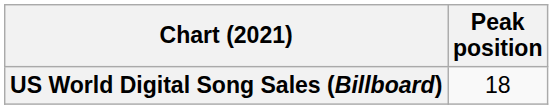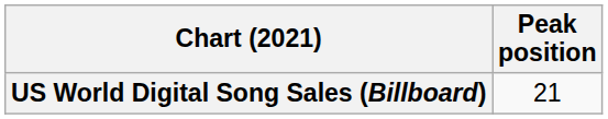 <table class="wikitable plainrowheaders" style="text-align:center">
 <tr>
 <th scope="col">Chart (2021)</th>
 <th scope="col">Peak<br>position</th>
 </tr>
 <tr>
 <th scope="row">US World Digital Song Sales (<em>Billboard</em>)</th>
-<td>18</td>
+<td>21</td>
 </tr>
 </table>
